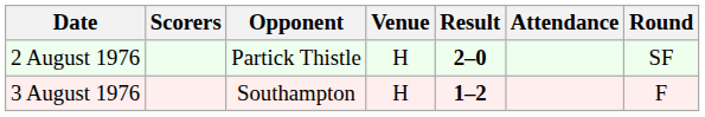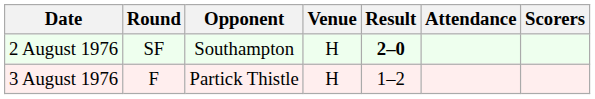 <table class="wikitable sortable" style="font-size:100%; text-align:center">
 <tr>
 <th>Date</th>
-<th>Scorers</th>
+<th>Round</th>
 <th>Opponent</th>
 <th>Venue</th>
 <th>Result</th>
 <th>Attendance</th>
-<th>Round</th>
+<th>Scorers</th>
 </tr>
 <tr bgcolor = "#EEFFEE">
 <td>2 August 1976</td>
-<td></td>
-<td>Partick Thistle</td>
+<td>SF</td>
+<td>Southampton</td>
 <td>H</td>
 <td><strong>2–0</strong></td>
 <td></td>
-<td>SF</td>
+<td></td>
 </tr>
 <tr bgcolor = "#FFEEEE">
 <td>3 August 1976</td>
+<td>F</td>
+<td>Partick Thistle</td>
+<td>H</td>
+<td>1–2</td>
 <td></td>
-<td>Southampton</td>
-<td>H</td>
-<td><strong>1–2</strong></td>
 <td></td>
-<td>F</td>
 </tr>
 </table>
